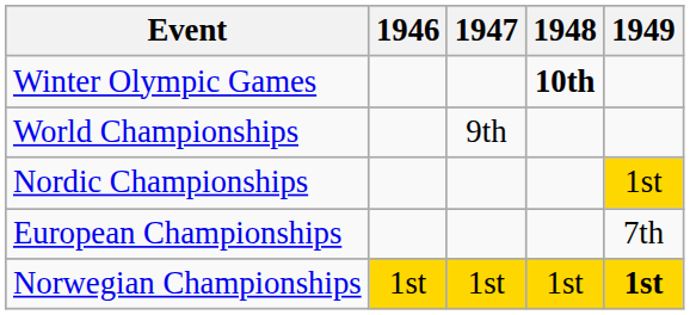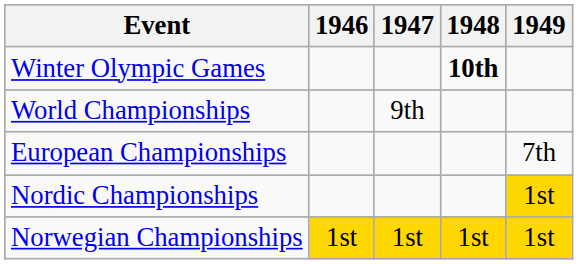 <table class="wikitable">
 <tr>
 <th>Event</th>
 <th>1946</th>
 <th>1947</th>
 <th>1948</th>
 <th>1949</th>
 </tr>
 <tr>
 <td><a href='#'>Winter Olympic Games</a></td>
 <td></td>
 <td></td>
 <td align="center"><strong>10th</strong></td>
 <td></td>
 </tr>
 <tr>
 <td><a href='#'>World Championships</a></td>
 <td></td>
 <td align="center">9th</td>
 <td></td>
 <td></td>
 </tr>
 <tr>
+<td><a href='#'>European Championships</a></td>
+<td></td>
+<td></td>
+<td></td>
+<td align="center">7th</td>
+</tr>
+<tr>
 <td><a href='#'>Nordic Championships</a></td>
 <td></td>
 <td></td>
 <td></td>
 <td align="center" bgcolor="gold">1st</td>
 </tr>
 <tr>
-<td><a href='#'>European Championships</a></td>
-<td></td>
-<td></td>
-<td></td>
-<td align="center">7th</td>
-</tr>
-<tr>
 <td><a href='#'>Norwegian Championships</a></td>
 <td align="center" bgcolor="gold">1st</td>
 <td align="center" bgcolor="gold">1st</td>
 <td align="center" bgcolor="gold">1st</td>
-<td align="center" bgcolor="gold"><strong>1st</strong></td>
+<td align="center" bgcolor="gold">1st</td>
 </tr>
 </table>
